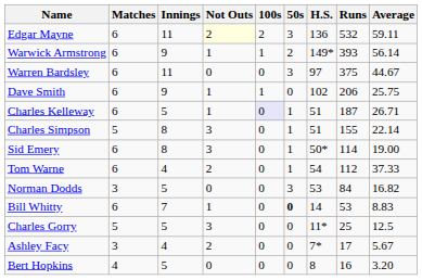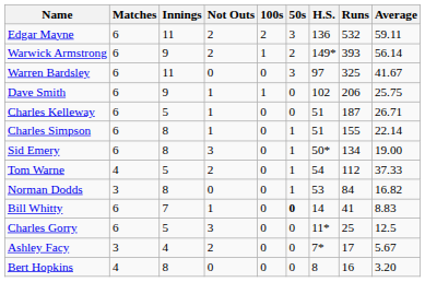 <table class="wikitable">
 <tr>
 <th>Name</th>
 <th>Matches</th>
 <th>Innings</th>
 <th>Not Outs</th>
 <th>100s</th>
 <th>50s</th>
 <th>H.S.</th>
 <th>Runs</th>
 <th>Average</th>
 </tr>
 <tr>
 <td><a href='#'>Edgar Mayne</a></td>
 <td>6</td>
 <td>11</td>
-<td style="background: lightyellow;">2</td>
+<td>2</td>
 <td>2</td>
 <td>3</td>
 <td>136</td>
 <td>532</td>
 <td>59.11</td>
 </tr>
 <tr>
 <td><a href='#'>Warwick Armstrong</a></td>
 <td>6</td>
 <td>9</td>
-<td>1</td>
+<td>2</td>
 <td>1</td>
 <td>2</td>
 <td>149*</td>
 <td>393</td>
 <td>56.14</td>
 </tr>
 <tr>
 <td><a href='#'>Warren Bardsley</a></td>
 <td>6</td>
 <td>11</td>
 <td>0</td>
 <td>0</td>
 <td>3</td>
 <td>97</td>
-<td>375</td>
-<td>44.67</td>
+<td>325</td>
+<td>41.67</td>
 </tr>
 <tr>
 <td><a href='#'>Dave Smith</a></td>
 <td>6</td>
 <td>9</td>
 <td>1</td>
 <td>1</td>
 <td>0</td>
 <td>102</td>
 <td>206</td>
 <td>25.75</td>
 </tr>
 <tr>
 <td><a href='#'>Charles Kelleway</a></td>
 <td>6</td>
 <td>5</td>
 <td>1</td>
-<td style="background: lavender;">0</td>
-<td>1</td>
+<td>0</td>
+<td>0</td>
 <td>51</td>
 <td>187</td>
 <td>26.71</td>
 </tr>
 <tr>
 <td><a href='#'>Charles Simpson</a></td>
-<td>5</td>
+<td>6</td>
 <td>8</td>
-<td>3</td>
+<td>1</td>
 <td>0</td>
 <td>1</td>
 <td>51</td>
 <td>155</td>
 <td>22.14</td>
 </tr>
 <tr>
 <td><a href='#'>Sid Emery</a></td>
 <td>6</td>
 <td>8</td>
 <td>3</td>
 <td>0</td>
 <td>1</td>
 <td>50*</td>
-<td>114</td>
+<td>134</td>
 <td>19.00</td>
 </tr>
 <tr>
 <td><a href='#'>Tom Warne</a></td>
-<td>6</td>
 <td>4</td>
+<td>5</td>
 <td>2</td>
 <td>0</td>
 <td>1</td>
 <td>54</td>
 <td>112</td>
 <td>37.33</td>
 </tr>
 <tr>
 <td><a href='#'>Norman Dodds</a></td>
 <td>3</td>
-<td>5</td>
+<td>8</td>
 <td>0</td>
 <td>0</td>
-<td>3</td>
+<td>1</td>
 <td>53</td>
 <td>84</td>
 <td>16.82</td>
 </tr>
 <tr>
 <td><a href='#'>Bill Whitty</a></td>
 <td>6</td>
 <td>7</td>
 <td>1</td>
 <td>0</td>
 <td><strong>0</strong></td>
 <td>14</td>
-<td>53</td>
+<td>41</td>
 <td>8.83</td>
 </tr>
 <tr>
 <td><a href='#'>Charles Gorry</a></td>
-<td>5</td>
+<td>6</td>
 <td>5</td>
 <td>3</td>
 <td>0</td>
 <td>0</td>
 <td>11*</td>
 <td>25</td>
 <td>12.5</td>
 </tr>
 <tr>
 <td><a href='#'>Ashley Facy</a></td>
 <td>3</td>
 <td>4</td>
 <td>2</td>
 <td>0</td>
 <td>0</td>
 <td>7*</td>
 <td>17</td>
 <td>5.67</td>
 </tr>
 <tr>
 <td><a href='#'>Bert Hopkins</a></td>
 <td>4</td>
-<td>5</td>
+<td>8</td>
 <td>0</td>
 <td>0</td>
 <td>0</td>
 <td>8</td>
 <td>16</td>
 <td>3.20</td>
 </tr>
 </table>
